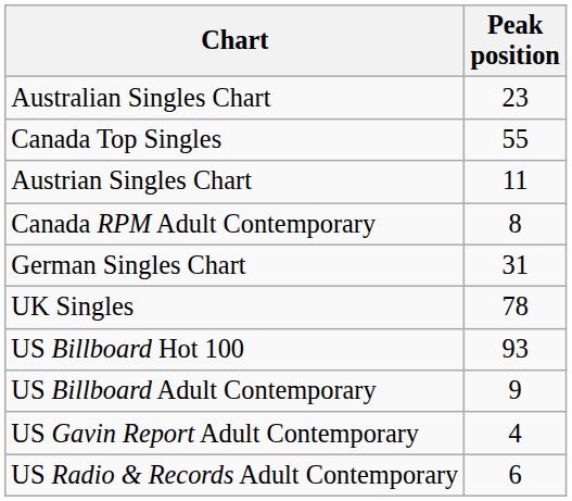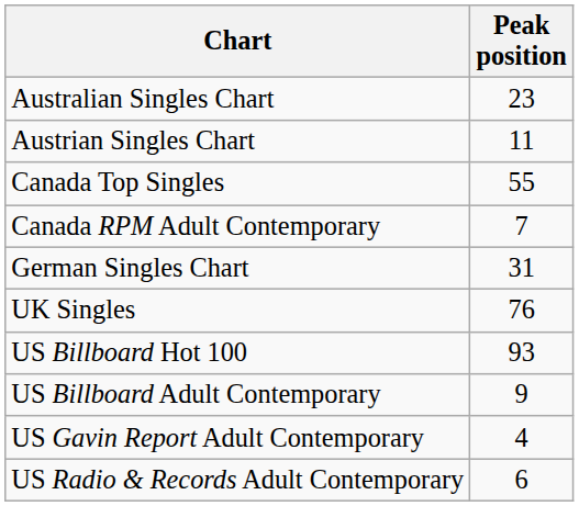 <table class="wikitable sortable plainrowheaders">
 <tr>
 <th>Chart</th>
 <th>Peak<br>position</th>
 </tr>
 <tr>
 <td align="left">Australian Singles Chart</td>
 <td style="text-align:center;">23</td>
 </tr>
 <tr>
+<td align="left">Austrian Singles Chart</td>
+<td style="text-align:center;">11</td>
+</tr>
+<tr>
 <td align="left">Canada Top Singles</td>
 <td style="text-align:center;">55</td>
 </tr>
 <tr>
-<td align="left">Austrian Singles Chart</td>
-<td style="text-align:center;">11</td>
-</tr>
-<tr>
 <td align="left">Canada <em>RPM</em> Adult Contemporary</td>
-<td style="text-align:center;">8</td>
+<td style="text-align:center;">7</td>
 </tr>
 <tr>
 <td align="left">German Singles Chart</td>
 <td style="text-align:center;">31</td>
 </tr>
 <tr>
 <td align="left">UK Singles</td>
-<td style="text-align:center;">78</td>
+<td style="text-align:center;">76</td>
 </tr>
 <tr>
 <td align="left">US <em>Billboard</em> Hot 100</td>
 <td style="text-align:center;">93</td>
 </tr>
 <tr>
 <td align="left">US <em>Billboard</em> Adult Contemporary</td>
 <td style="text-align:center;">9</td>
 </tr>
 <tr>
 <td align="left">US <em>Gavin Report</em> Adult Contemporary</td>
 <td style="text-align:center;">4</td>
 </tr>
 <tr>
 <td align="left">US <em>Radio & Records</em> Adult Contemporary</td>
 <td style="text-align:center;">6</td>
 </tr>
 </table>
